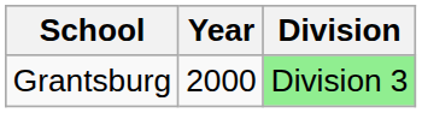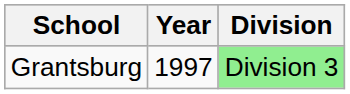 <table class="wikitable">
 <tr>
 <th>School</th>
 <th>Year</th>
 <th>Division</th>
 </tr>
 <tr>
 <td>Grantsburg</td>
-<td>2000</td>
+<td>1997</td>
 <td style="background: lightgreen;">Division 3</td>
 </tr>
 </table>
